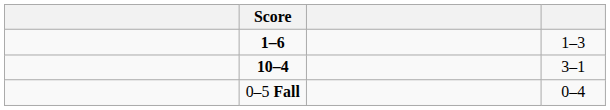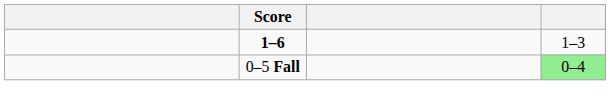 <table class="wikitable" style="text-align: center; ">
 <tr>
 <th align="right" width="270"></th>
 <th width="65">Score</th>
 <th align="left" width="270"></th>
 <th width="65"></th>
 </tr>
 <tr>
 <td align="left"></td>
 <td><strong>1–6</strong></td>
 <td align="left"></td>
 <td>1–3 <strong></strong></td>
 </tr>
 <tr>
-<td align="left"><strong></strong></td>
-<td><strong>10–4</strong></td>
-<td align="left"></td>
-<td>3–1 <strong></strong></td>
-</tr>
-<tr>
 <td align="left"></td>
 <td>0–5 <strong>Fall</strong></td>
 <td align="left"><strong></strong></td>
-<td>0–4 <strong></strong></td>
+<td style="background: lightgreen;">0–4 <strong></strong></td>
 </tr>
 </table>
